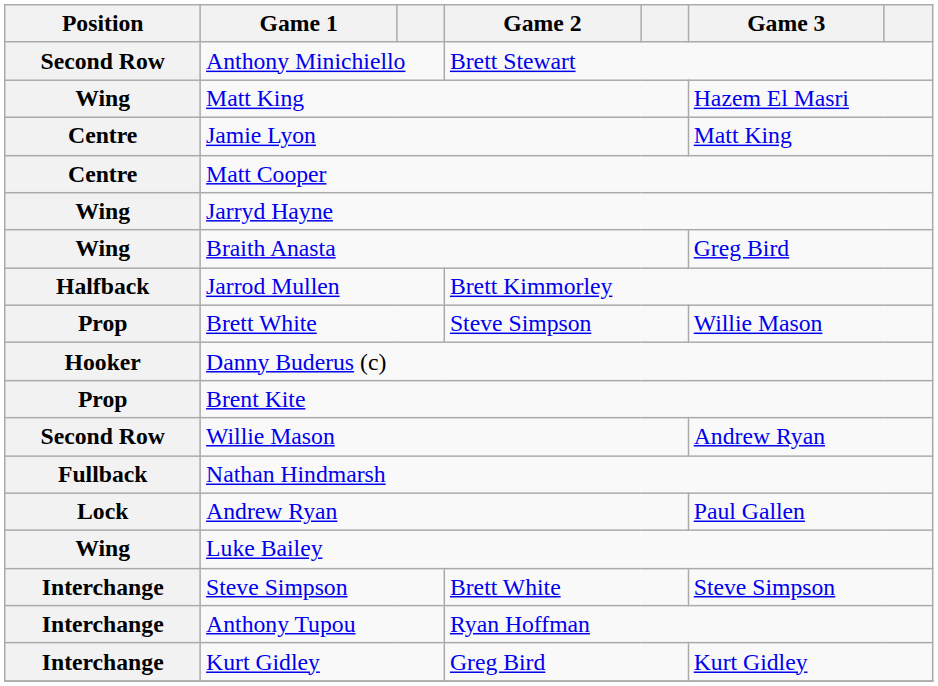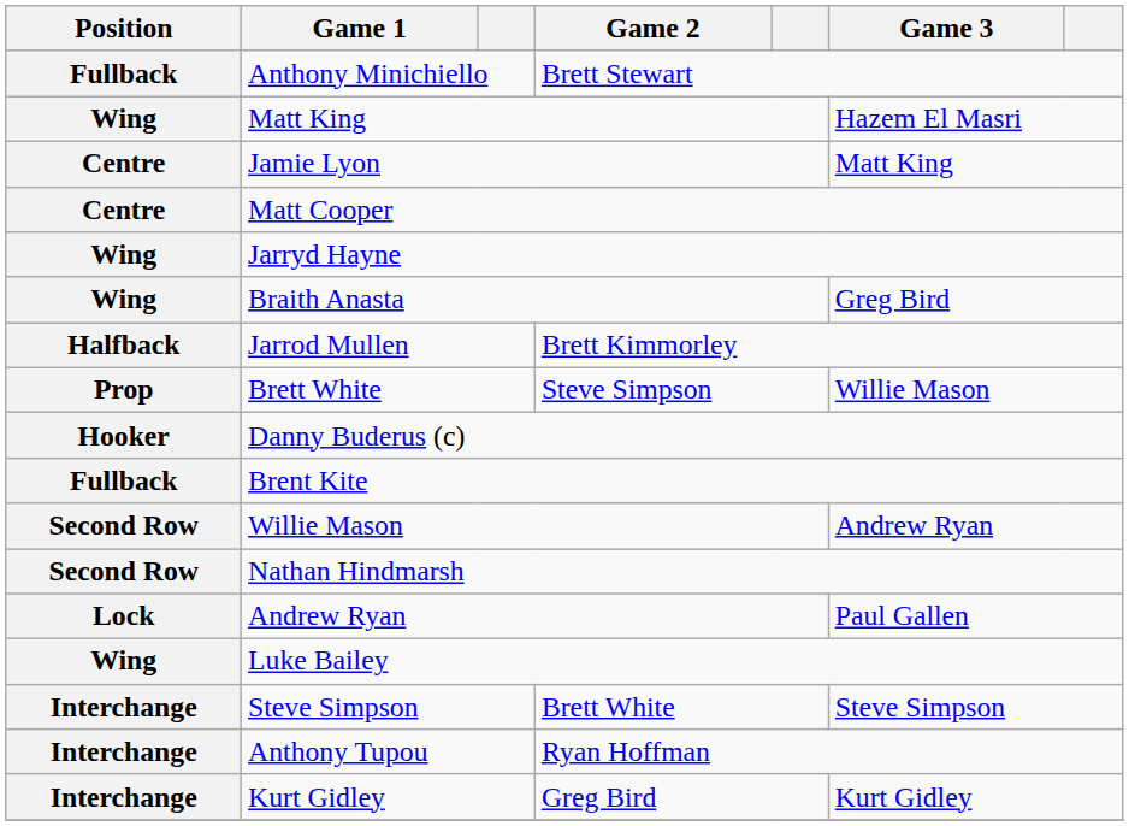 <table class="wikitable">
 <tr>
 <th width="125">Position</th>
 <th width="125">Game 1</th>
 <th width="25"></th>
 <th width="125">Game 2</th>
 <th width="25"></th>
 <th width="125">Game 3</th>
 <th width="25"></th>
 </tr>
 <tr>
-<th>Second Row</th>
+<th>Fullback</th>
 <td colspan="2"> <a href='#'>Anthony Minichiello</a></td>
 <td colspan="4"> <a href='#'>Brett Stewart</a></td>
 </tr>
 <tr>
 <th>Wing</th>
 <td colspan="4"> <a href='#'>Matt King</a></td>
 <td colspan="2"> <a href='#'>Hazem El Masri</a></td>
 </tr>
 <tr>
 <th>Centre</th>
 <td colspan="4"> <a href='#'>Jamie Lyon</a></td>
 <td colspan="2"> <a href='#'>Matt King</a></td>
 </tr>
 <tr>
 <th>Centre</th>
 <td colspan="6"> <a href='#'>Matt Cooper</a></td>
 </tr>
 <tr>
 <th>Wing</th>
 <td colspan="6"> <a href='#'>Jarryd Hayne</a></td>
 </tr>
 <tr>
 <th>Wing</th>
 <td colspan="4"> <a href='#'>Braith Anasta</a></td>
 <td colspan="2"> <a href='#'>Greg Bird</a></td>
 </tr>
 <tr>
 <th>Halfback</th>
 <td colspan="2"> <a href='#'>Jarrod Mullen</a></td>
 <td colspan="4"> <a href='#'>Brett Kimmorley</a></td>
 </tr>
 <tr>
 <th>Prop</th>
 <td colspan="2"> <a href='#'>Brett White</a></td>
 <td colspan="2"> <a href='#'>Steve Simpson</a></td>
 <td colspan="2"> <a href='#'>Willie Mason</a></td>
 </tr>
 <tr>
 <th>Hooker</th>
 <td colspan="6"> <a href='#'>Danny Buderus</a> (c)</td>
 </tr>
 <tr>
-<th>Prop</th>
+<th>Fullback</th>
 <td colspan="6"> <a href='#'>Brent Kite</a></td>
 </tr>
 <tr>
 <th>Second Row</th>
 <td colspan="4"> <a href='#'>Willie Mason</a></td>
 <td colspan="2"> <a href='#'>Andrew Ryan</a></td>
 </tr>
 <tr>
-<th>Fullback</th>
+<th>Second Row</th>
 <td colspan="6"> <a href='#'>Nathan Hindmarsh</a></td>
 </tr>
 <tr>
 <th>Lock</th>
 <td colspan="4"> <a href='#'>Andrew Ryan</a></td>
 <td colspan="2"> <a href='#'>Paul Gallen</a></td>
 </tr>
 <tr>
 <th>Wing</th>
 <td colspan="6"> <a href='#'>Luke Bailey</a></td>
 </tr>
 <tr>
 <th>Interchange</th>
 <td colspan="2"> <a href='#'>Steve Simpson</a></td>
 <td colspan="2"> <a href='#'>Brett White</a></td>
 <td colspan="2"> <a href='#'>Steve Simpson</a></td>
 </tr>
 <tr>
 <th>Interchange</th>
 <td colspan="2"> <a href='#'>Anthony Tupou</a></td>
 <td colspan="4"> <a href='#'>Ryan Hoffman</a></td>
 </tr>
 <tr>
 <th>Interchange</th>
 <td colspan="2"> <a href='#'>Kurt Gidley</a></td>
 <td colspan="2"> <a href='#'>Greg Bird</a></td>
 <td colspan="2"> <a href='#'>Kurt Gidley</a></td>
 </tr>
 <tr>
 </tr>
 </table>
